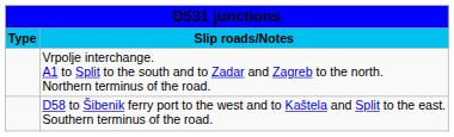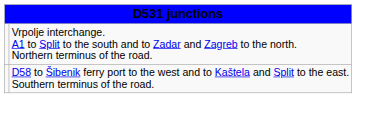 <table class="wikitable">
 <tr>
 <td colspan=2 bgcolor=blue align=center style=margin-top:15><span><big><strong>D531 junctions</strong></big></span></td>
-</tr>
-<tr>
-<td align=center bgcolor=00c0f0><strong>Type</strong></td>
-<td align=center bgcolor=00c0f0><strong>Slip roads/Notes</strong></td>
 </tr>
 <tr>
 <td></td>
 <td>Vrpolje interchange.<br> <a href='#'>A1</a> to <a href='#'>Split</a> to the south and to <a href='#'>Zadar</a> and <a href='#'>Zagreb</a> to the north.<br>Northern terminus of the road.</td>
 </tr>
 <tr>
 <td></td>
 <td> <a href='#'>D58</a> to <a href='#'>Šibenik</a> ferry port to the west and to <a href='#'>Kaštela</a> and <a href='#'>Split</a> to the east.<br>Southern terminus of the road.</td>
 </tr>
 </table>
